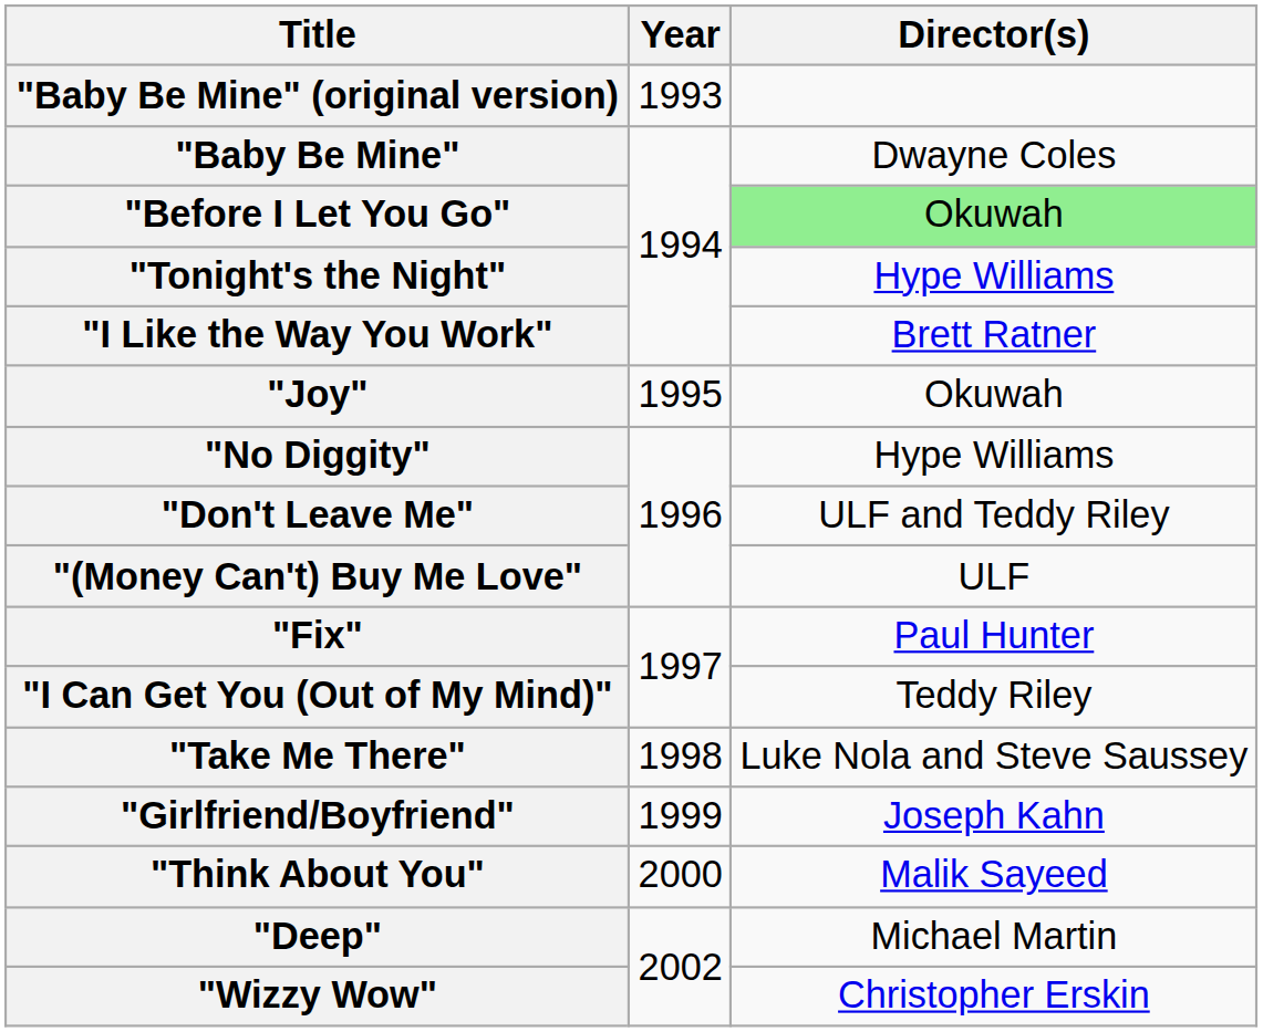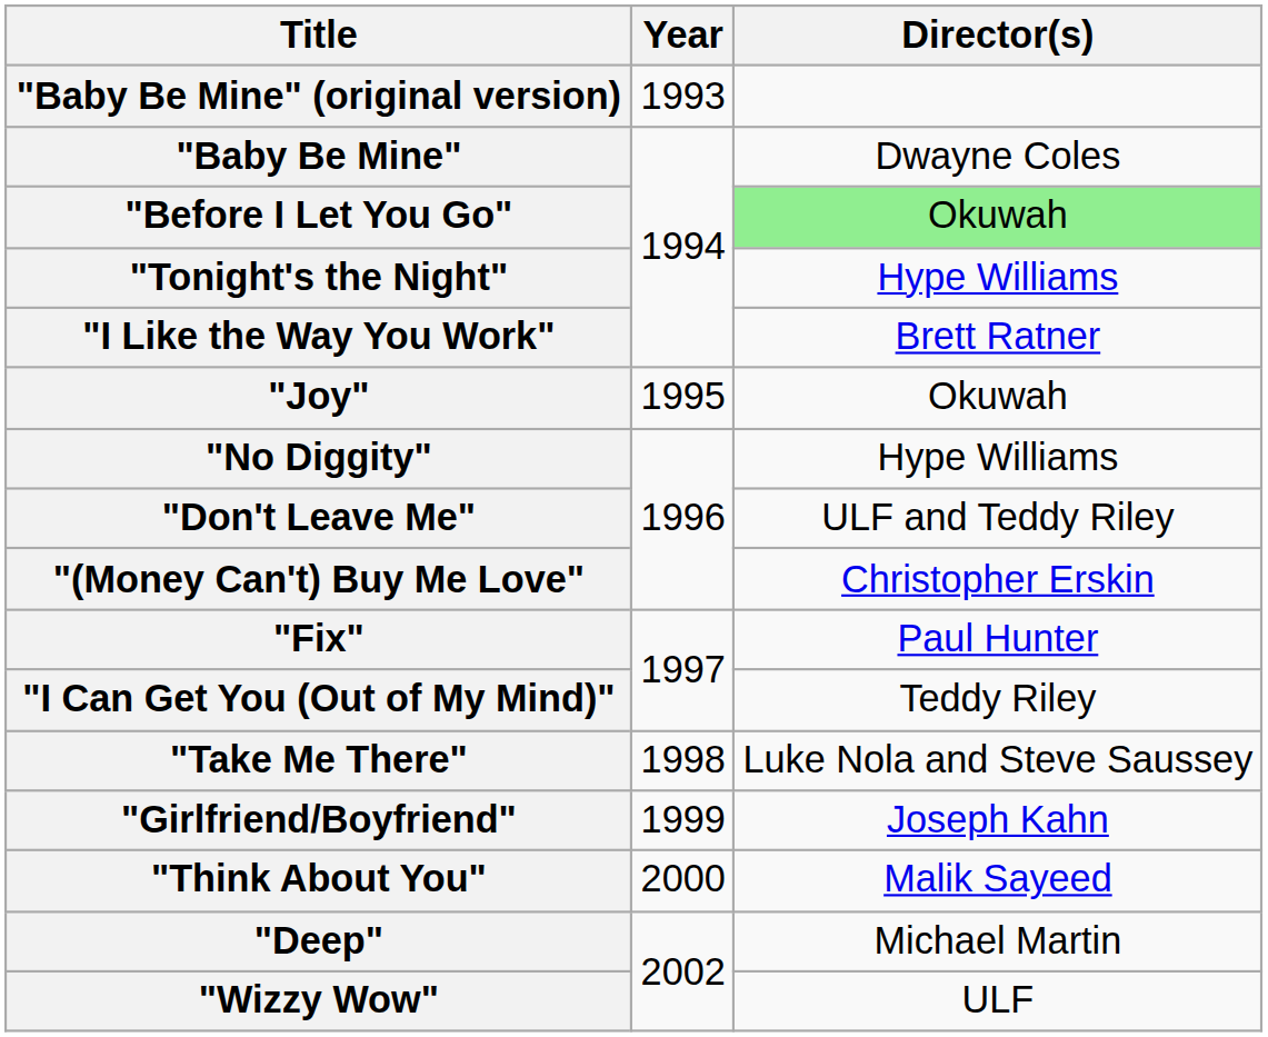 <table class="wikitable plainrowheaders" style="text-align:center;">
 <tr>
 <th scope="col" style="width:16em;">Title</th>
 <th scope="col">Year</th>
 <th scope="col">Director(s)</th>
 </tr>
 <tr>
 <th scope="row">"Baby Be Mine" (original version)</th>
 <td>1993</td>
 <td></td>
 </tr>
 <tr>
 <th scope="row">"Baby Be Mine"</th>
 <td rowspan="4">1994</td>
 <td>Dwayne Coles</td>
 </tr>
 <tr>
 <th scope="row">"Before I Let You Go"</th>
 <td style="background: lightgreen;">Okuwah</td>
 </tr>
 <tr>
 <th scope="row">"Tonight's the Night"</th>
 <td><a href='#'>Hype Williams</a></td>
 </tr>
 <tr>
 <th scope="row">"I Like the Way You Work"</th>
 <td><a href='#'>Brett Ratner</a></td>
 </tr>
 <tr>
 <th scope="row">"Joy"</th>
 <td>1995</td>
 <td>Okuwah</td>
 </tr>
 <tr>
 <th scope="row">"No Diggity"</th>
 <td rowspan="3">1996</td>
 <td>Hype Williams</td>
 </tr>
 <tr>
 <th scope="row">"Don't Leave Me"</th>
 <td>ULF and Teddy Riley</td>
 </tr>
 <tr>
 <th scope="row">"(Money Can't) Buy Me Love"</th>
-<td>ULF</td>
+<td><a href='#'>Christopher Erskin</a></td>
 </tr>
 <tr>
 <th scope="row">"Fix"</th>
 <td rowspan="2">1997</td>
 <td><a href='#'>Paul Hunter</a></td>
 </tr>
 <tr>
 <th scope="row">"I Can Get You (Out of My Mind)"</th>
 <td>Teddy Riley</td>
 </tr>
 <tr>
 <th scope="row">"Take Me There"</th>
 <td>1998</td>
 <td>Luke Nola and Steve Saussey</td>
 </tr>
 <tr>
 <th scope="row">"Girlfriend/Boyfriend"</th>
 <td>1999</td>
 <td><a href='#'>Joseph Kahn</a></td>
 </tr>
 <tr>
 <th scope="row">"Think About You"</th>
 <td>2000</td>
 <td><a href='#'>Malik Sayeed</a></td>
 </tr>
 <tr>
 <th scope="row">"Deep"</th>
 <td rowspan="2">2002</td>
 <td>Michael Martin</td>
 </tr>
 <tr>
 <th scope="row">"Wizzy Wow"</th>
-<td><a href='#'>Christopher Erskin</a></td>
+<td>ULF</td>
 </tr>
 </table>
